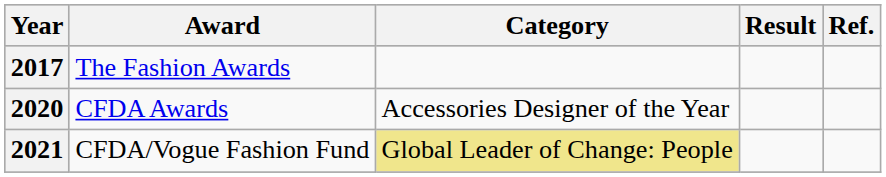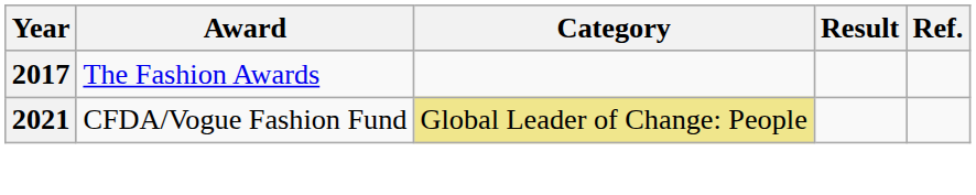 <table class="wikitable">
 <tr>
 <th scope="col">Year</th>
 <th scope="col">Award</th>
 <th scope="col">Category</th>
 <th scope="col">Result</th>
 <th scope="col">Ref.</th>
 </tr>
 <tr>
 <th scope="row">2017</th>
 <td><a href='#'>The Fashion Awards</a></td>
 <td></td>
 <td></td>
 <td align="center"></td>
 </tr>
 <tr>
-<th scope="row">2020</th>
-<td><a href='#'>CFDA Awards</a></td>
-<td>Accessories Designer of the Year</td>
-<td></td>
-<td align="center"></td>
-</tr>
-<tr>
 <th scope="row">2021</th>
 <td>CFDA/Vogue Fashion Fund</td>
 <td style="background: khaki;">Global Leader of Change: People</td>
 <td></td>
 <td align="center"></td>
 </tr>
 </table>
